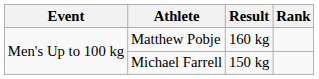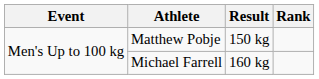 <table class="wikitable">
 <tr>
 <th>Event</th>
 <th>Athlete</th>
 <th>Result</th>
 <th>Rank</th>
 </tr>
 <tr>
 <td rowspan="2">Men's Up to 100 kg</td>
 <td>Matthew Pobje</td>
-<td>160 kg</td>
+<td>150 kg</td>
 <td></td>
 </tr>
 <tr>
 <td>Michael Farrell</td>
-<td>150 kg</td>
+<td>160 kg</td>
 <td></td>
 </tr>
 </table>
